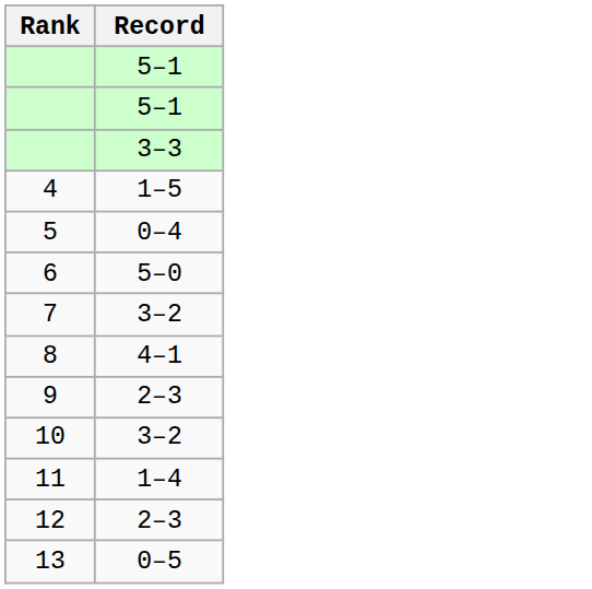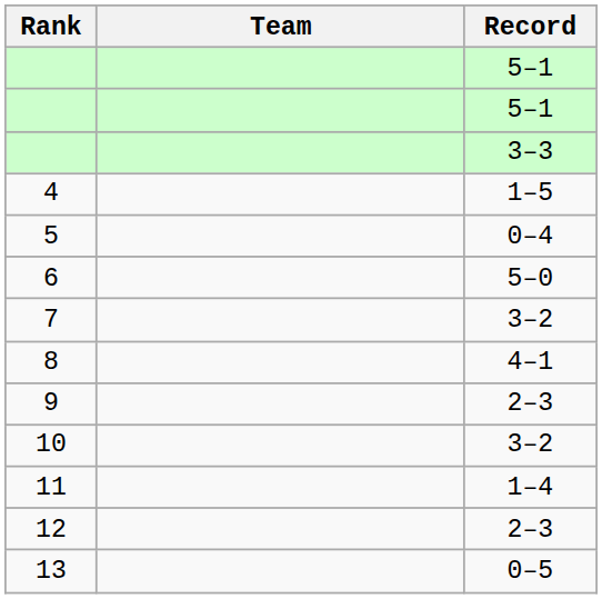 <table class="wikitable" style="text-align: center;">
 <tr>
 <th width=40>Rank</th>
+<th width=180>Team</th>
 <th width=60>Record</th>
 </tr>
 <tr bgcolor="#ccffcc">
 <td></td>
+<td align=left></td>
 <td>5–1</td>
 </tr>
 <tr bgcolor="#ccffcc">
 <td></td>
+<td align=left></td>
 <td>5–1</td>
 </tr>
 <tr bgcolor="#ccffcc">
 <td></td>
+<td align=left></td>
 <td>3–3</td>
 </tr>
 <tr>
 <td>4</td>
+<td align=left></td>
 <td>1–5</td>
 </tr>
 <tr>
 <td>5</td>
+<td align=left></td>
 <td>0–4</td>
 </tr>
 <tr>
 <td>6</td>
+<td align=left></td>
 <td>5–0</td>
 </tr>
 <tr>
 <td>7</td>
+<td align=left></td>
 <td>3–2</td>
 </tr>
 <tr>
 <td>8</td>
+<td align=left></td>
 <td>4–1</td>
 </tr>
 <tr>
 <td>9</td>
+<td align=left></td>
 <td>2–3</td>
 </tr>
 <tr>
 <td>10</td>
+<td align=left></td>
 <td>3–2</td>
 </tr>
 <tr>
 <td>11</td>
+<td align=left></td>
 <td>1–4</td>
 </tr>
 <tr>
 <td>12</td>
+<td align=left></td>
 <td>2–3</td>
 </tr>
 <tr>
 <td>13</td>
+<td align=left></td>
 <td>0–5</td>
 </tr>
 </table>
